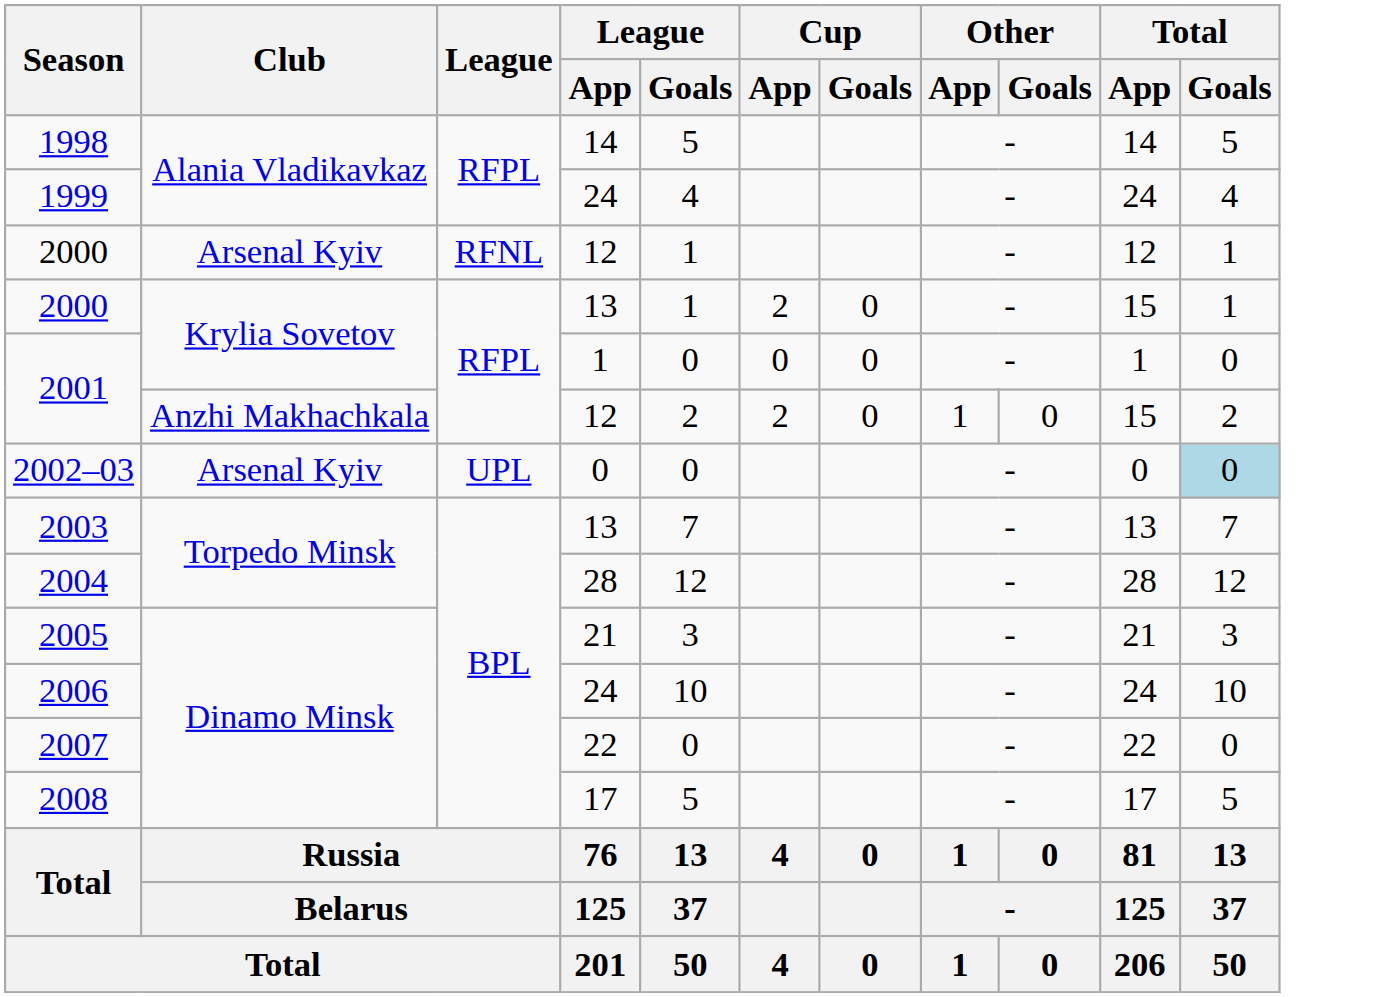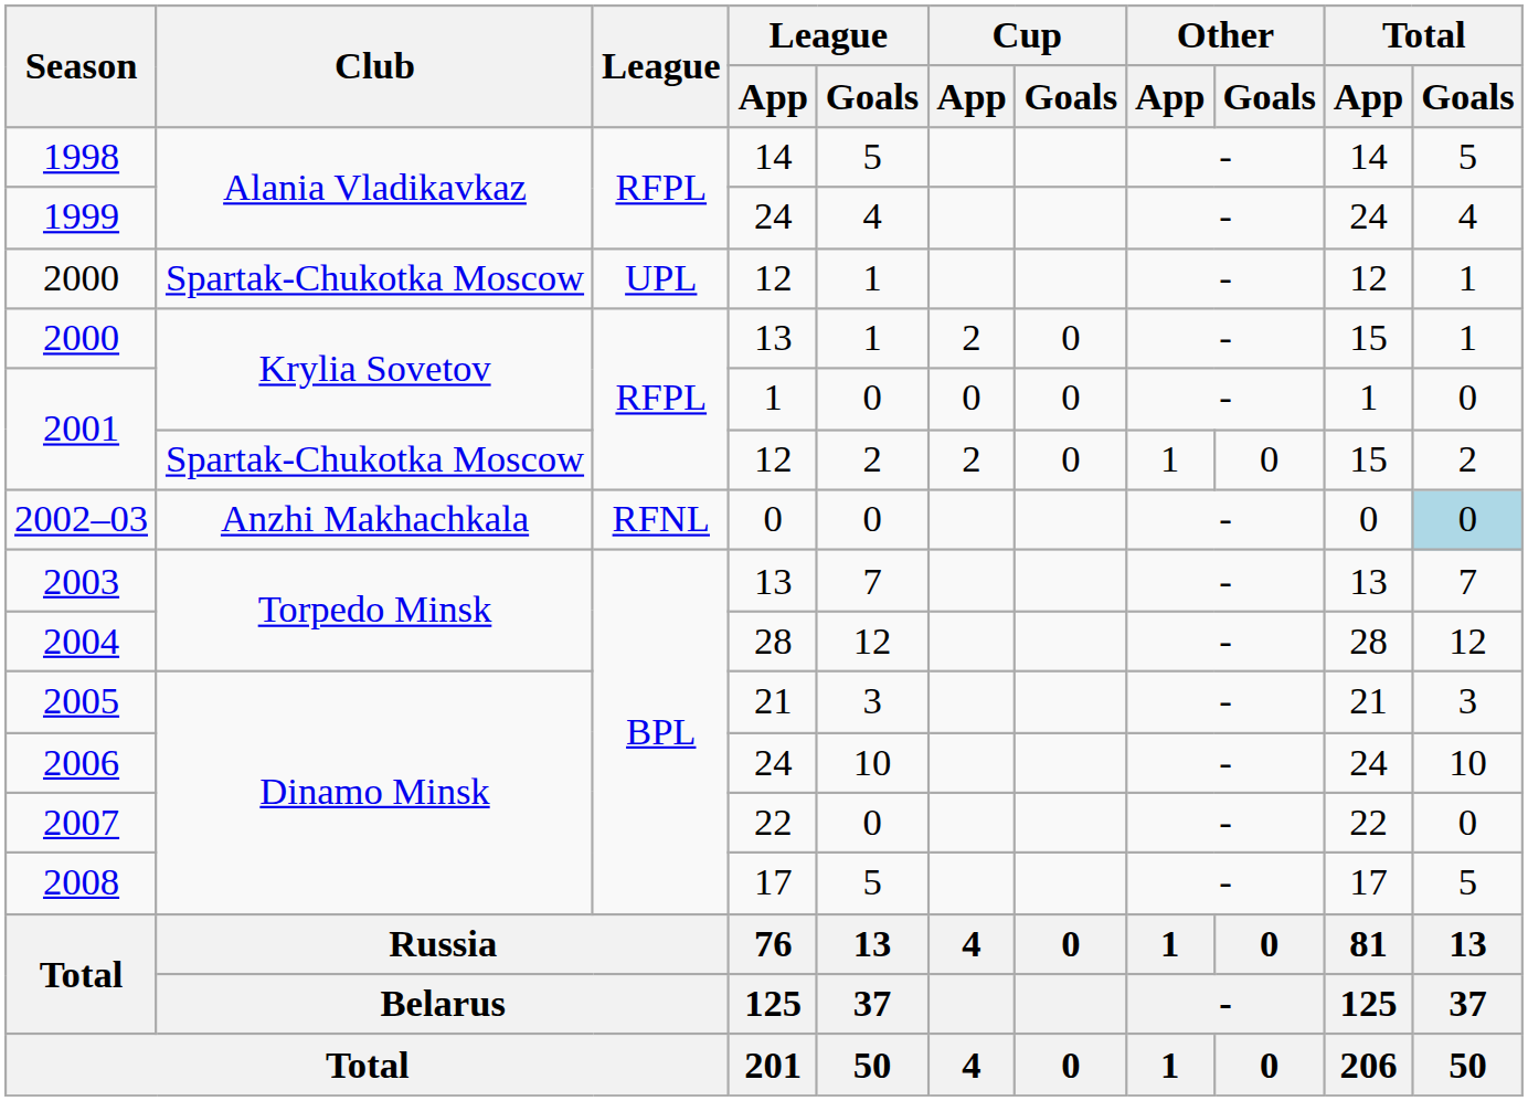 <table class="wikitable">
 <tr>
 <th rowspan=2>Season</th>
 <th ! rowspan=2>Club</th>
 <th ! rowspan=2>League</th>
 <th ! colspan=2>League</th>
 <th ! colspan=2>Cup</th>
 <th ! colspan=2>Other</th>
 <th colspan=3>Total</th>
 </tr>
 <tr>
 <th>App</th>
 <th>Goals</th>
 <th>App</th>
 <th>Goals</th>
 <th>App</th>
 <th>Goals</th>
 <th>App</th>
 <th>Goals</th>
 </tr>
 <tr align=center>
 <td><a href='#'>1998</a></td>
 <td rowspan=2><a href='#'>Alania Vladikavkaz</a></td>
 <td rowspan=2><a href='#'>RFPL</a></td>
 <td>14</td>
 <td>5</td>
 <td></td>
 <td></td>
 <td colspan=2>-</td>
 <td>14</td>
 <td>5</td>
 </tr>
 <tr align=center>
 <td><a href='#'>1999</a></td>
 <td>24</td>
 <td>4</td>
 <td></td>
 <td></td>
 <td colspan=2>-</td>
 <td>24</td>
 <td>4</td>
 </tr>
 <tr align=center>
 <td>2000</td>
-<td><a href='#'>Arsenal Kyiv</a></td>
-<td><a href='#'>RFNL</a></td>
+<td><a href='#'>Spartak-Chukotka Moscow</a></td>
+<td><a href='#'>UPL</a></td>
 <td>12</td>
 <td>1</td>
 <td></td>
 <td></td>
 <td colspan=2>-</td>
 <td>12</td>
 <td>1</td>
 </tr>
 <tr align=center>
 <td><a href='#'>2000</a></td>
 <td rowspan=2><a href='#'>Krylia Sovetov</a></td>
 <td rowspan=3><a href='#'>RFPL</a></td>
 <td>13</td>
 <td>1</td>
 <td>2</td>
 <td>0</td>
 <td colspan=2>-</td>
 <td>15</td>
 <td>1</td>
 </tr>
 <tr align=center>
 <td rowspan=2><a href='#'>2001</a></td>
 <td>1</td>
 <td>0</td>
 <td>0</td>
 <td>0</td>
 <td colspan=2>-</td>
 <td>1</td>
 <td>0</td>
 </tr>
 <tr align=center>
-<td><a href='#'>Anzhi Makhachkala</a></td>
+<td><a href='#'>Spartak-Chukotka Moscow</a></td>
 <td>12</td>
 <td>2</td>
 <td>2</td>
 <td>0</td>
 <td>1</td>
 <td>0</td>
 <td>15</td>
 <td>2</td>
 </tr>
 <tr align=center>
 <td><a href='#'>2002–03</a></td>
-<td><a href='#'>Arsenal Kyiv</a></td>
-<td><a href='#'>UPL</a></td>
+<td><a href='#'>Anzhi Makhachkala</a></td>
+<td><a href='#'>RFNL</a></td>
 <td>0</td>
 <td>0</td>
 <td></td>
 <td></td>
 <td colspan=2>-</td>
 <td>0</td>
 <td style="background: lightblue;">0</td>
 </tr>
 <tr align=center>
 <td><a href='#'>2003</a></td>
 <td rowspan=2><a href='#'>Torpedo Minsk</a></td>
 <td rowspan=6><a href='#'>BPL</a></td>
 <td>13</td>
 <td>7</td>
 <td></td>
 <td></td>
 <td colspan=2>-</td>
 <td>13</td>
 <td>7</td>
 </tr>
 <tr align=center>
 <td><a href='#'>2004</a></td>
 <td>28</td>
 <td>12</td>
 <td></td>
 <td></td>
 <td colspan=2>-</td>
 <td>28</td>
 <td>12</td>
 </tr>
 <tr align=center>
 <td><a href='#'>2005</a></td>
 <td rowspan=4><a href='#'>Dinamo Minsk</a></td>
 <td>21</td>
 <td>3</td>
 <td></td>
 <td></td>
 <td colspan=2>-</td>
 <td>21</td>
 <td>3</td>
 </tr>
 <tr align=center>
 <td><a href='#'>2006</a></td>
 <td>24</td>
 <td>10</td>
 <td></td>
 <td></td>
 <td colspan=2>-</td>
 <td>24</td>
 <td>10</td>
 </tr>
 <tr align=center>
 <td><a href='#'>2007</a></td>
 <td>22</td>
 <td>0</td>
 <td></td>
 <td></td>
 <td colspan=2>-</td>
 <td>22</td>
 <td>0</td>
 </tr>
 <tr align=center>
 <td><a href='#'>2008</a></td>
 <td>17</td>
 <td>5</td>
 <td></td>
 <td></td>
 <td colspan=2>-</td>
 <td>17</td>
 <td>5</td>
 </tr>
 <tr>
 <th rowspan=2>Total</th>
 <th colspan=2>Russia</th>
 <th>76</th>
 <th>13</th>
 <th>4</th>
 <th>0</th>
 <th>1</th>
 <th>0</th>
 <th>81</th>
 <th>13</th>
 </tr>
 <tr>
 <th colspan=2>Belarus</th>
 <th>125</th>
 <th>37</th>
 <th></th>
 <th></th>
 <th colspan=2>-</th>
 <th>125</th>
 <th>37</th>
 </tr>
 <tr align=center>
 <th colspan=3>Total</th>
 <th>201</th>
 <th>50</th>
 <th>4</th>
 <th>0</th>
 <th>1</th>
 <th>0</th>
 <th>206</th>
 <th>50</th>
 </tr>
 </table>
